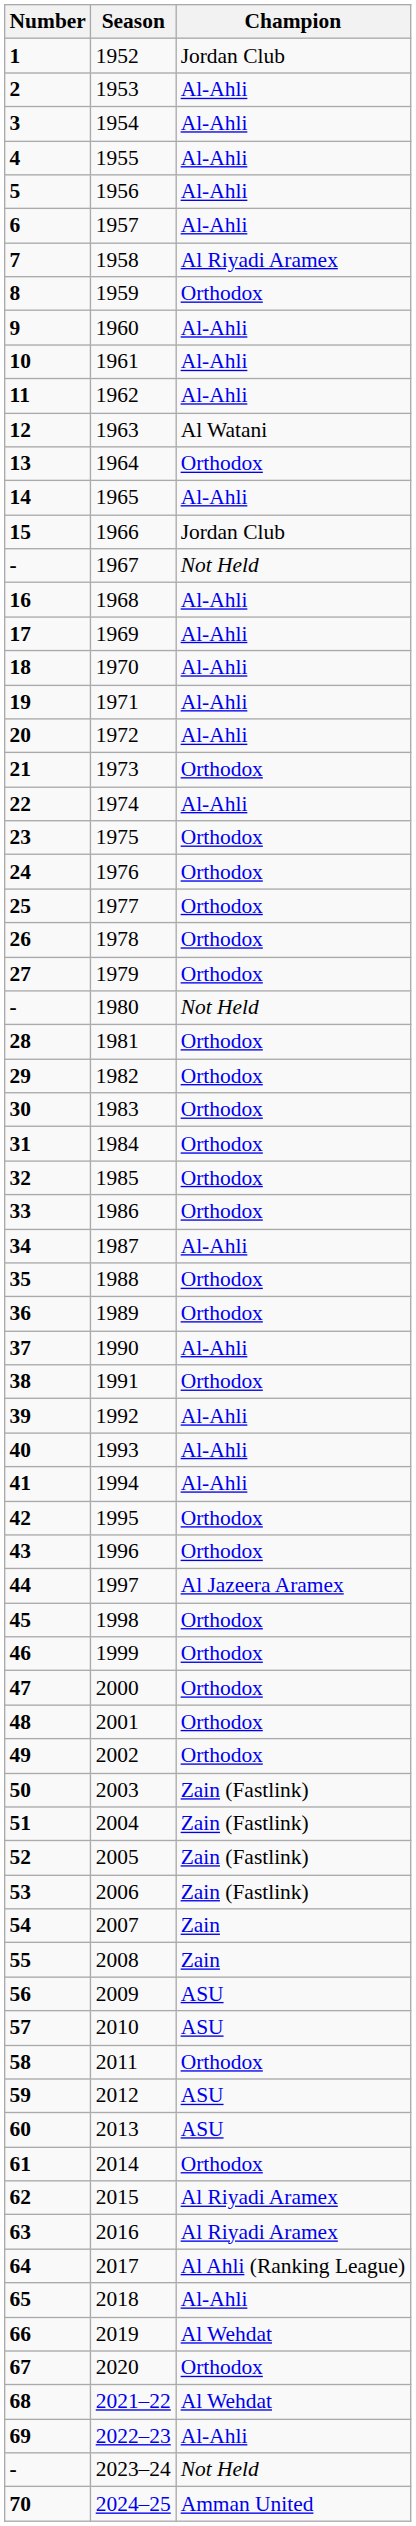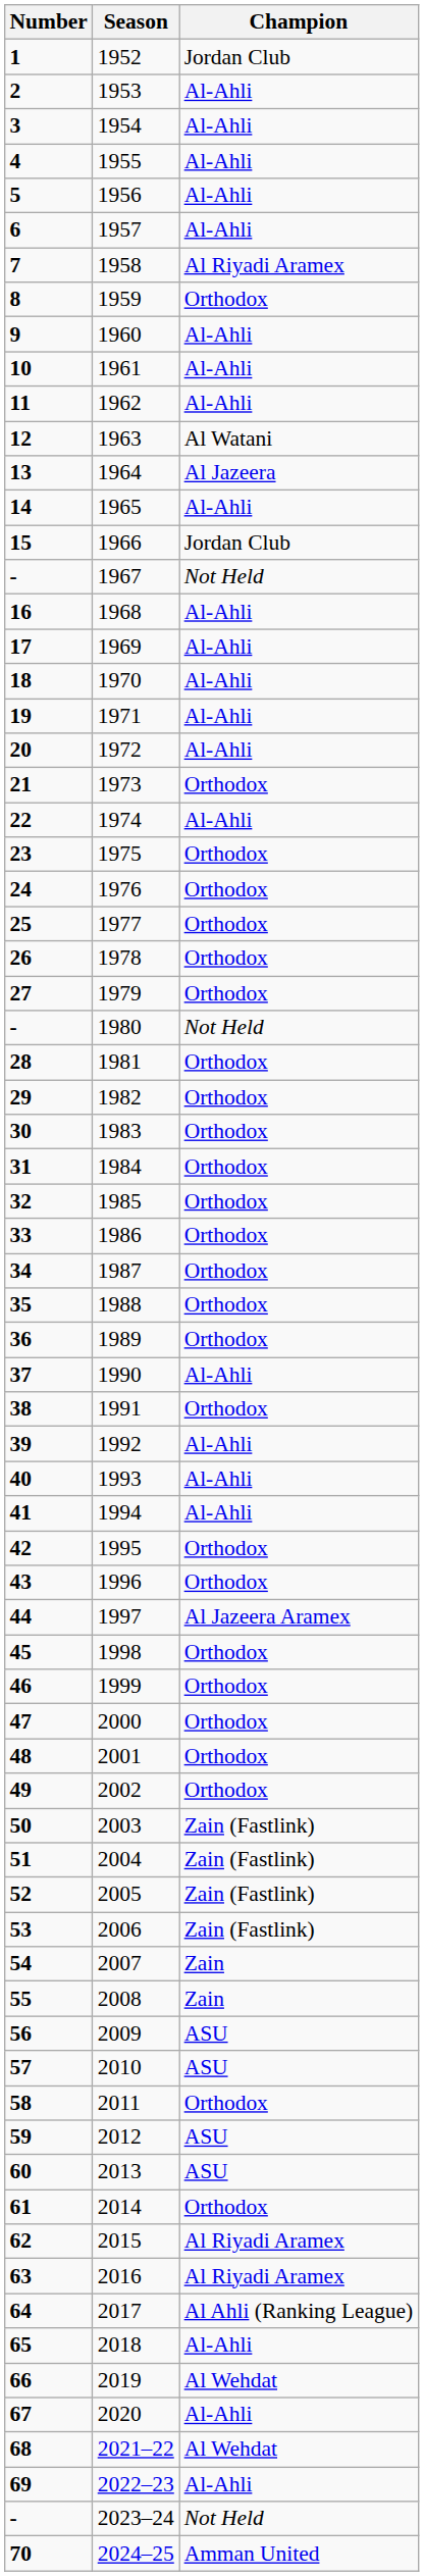 <table class="wikitable">
 <tr>
 <th><strong>Number</strong></th>
 <th><strong>Season</strong></th>
 <th><strong>Champion</strong></th>
 </tr>
 <tr>
 <td><strong>1</strong></td>
 <td>1952</td>
 <td>Jordan Club</td>
 </tr>
 <tr>
 <td><strong>2</strong></td>
 <td>1953</td>
 <td><a href='#'>Al-Ahli</a></td>
 </tr>
 <tr>
 <td><strong>3</strong></td>
 <td>1954</td>
 <td><a href='#'>Al-Ahli</a></td>
 </tr>
 <tr>
 <td><strong>4</strong></td>
 <td>1955</td>
 <td><a href='#'>Al-Ahli</a></td>
 </tr>
 <tr>
 <td><strong>5</strong></td>
 <td>1956</td>
 <td><a href='#'>Al-Ahli</a></td>
 </tr>
 <tr>
 <td><strong>6</strong></td>
 <td>1957</td>
 <td><a href='#'>Al-Ahli</a></td>
 </tr>
 <tr>
 <td><strong>7</strong></td>
 <td>1958</td>
 <td><a href='#'>Al Riyadi Aramex</a></td>
 </tr>
 <tr>
 <td><strong>8</strong></td>
 <td>1959</td>
 <td><a href='#'>Orthodox</a></td>
 </tr>
 <tr>
 <td><strong>9</strong></td>
 <td>1960</td>
 <td><a href='#'>Al-Ahli</a></td>
 </tr>
 <tr>
 <td><strong>10</strong></td>
 <td>1961</td>
 <td><a href='#'>Al-Ahli</a></td>
 </tr>
 <tr>
 <td><strong>11</strong></td>
 <td>1962</td>
 <td><a href='#'>Al-Ahli</a></td>
 </tr>
 <tr>
 <td><strong>12</strong></td>
 <td>1963</td>
 <td>Al Watani</td>
 </tr>
 <tr>
 <td><strong>13</strong></td>
 <td>1964</td>
-<td><a href='#'>Orthodox</a></td>
+<td><a href='#'>Al Jazeera</a></td>
 </tr>
 <tr>
 <td><strong>14</strong></td>
 <td>1965</td>
 <td><a href='#'>Al-Ahli</a></td>
 </tr>
 <tr>
 <td><strong>15</strong></td>
 <td>1966</td>
 <td>Jordan Club</td>
 </tr>
 <tr>
 <td><strong>-</strong></td>
 <td>1967</td>
 <td><em>Not Held</em></td>
 </tr>
 <tr>
 <td><strong>16</strong></td>
 <td>1968</td>
 <td><a href='#'>Al-Ahli</a></td>
 </tr>
 <tr>
 <td><strong>17</strong></td>
 <td>1969</td>
 <td><a href='#'>Al-Ahli</a></td>
 </tr>
 <tr>
 <td><strong>18</strong></td>
 <td>1970</td>
 <td><a href='#'>Al-Ahli</a></td>
 </tr>
 <tr>
 <td><strong>19</strong></td>
 <td>1971</td>
 <td><a href='#'>Al-Ahli</a></td>
 </tr>
 <tr>
 <td><strong>20</strong></td>
 <td>1972</td>
 <td><a href='#'>Al-Ahli</a></td>
 </tr>
 <tr>
 <td><strong>21</strong></td>
 <td>1973</td>
 <td><a href='#'>Orthodox</a></td>
 </tr>
 <tr>
 <td><strong>22</strong></td>
 <td>1974</td>
 <td><a href='#'>Al-Ahli</a></td>
 </tr>
 <tr>
 <td><strong>23</strong></td>
 <td>1975</td>
 <td><a href='#'>Orthodox</a></td>
 </tr>
 <tr>
 <td><strong>24</strong></td>
 <td>1976</td>
 <td><a href='#'>Orthodox</a></td>
 </tr>
 <tr>
 <td><strong>25</strong></td>
 <td>1977</td>
 <td><a href='#'>Orthodox</a></td>
 </tr>
 <tr>
 <td><strong>26</strong></td>
 <td>1978</td>
 <td><a href='#'>Orthodox</a></td>
 </tr>
 <tr>
 <td><strong>27</strong></td>
 <td>1979</td>
 <td><a href='#'>Orthodox</a></td>
 </tr>
 <tr>
 <td><strong>-</strong></td>
 <td>1980</td>
 <td><em>Not Held</em></td>
 </tr>
 <tr>
 <td><strong>28</strong></td>
 <td>1981</td>
 <td><a href='#'>Orthodox</a></td>
 </tr>
 <tr>
 <td><strong>29</strong></td>
 <td>1982</td>
 <td><a href='#'>Orthodox</a></td>
 </tr>
 <tr>
 <td><strong>30</strong></td>
 <td>1983</td>
 <td><a href='#'>Orthodox</a></td>
 </tr>
 <tr>
 <td><strong>31</strong></td>
 <td>1984</td>
 <td><a href='#'>Orthodox</a></td>
 </tr>
 <tr>
 <td><strong>32</strong></td>
 <td>1985</td>
 <td><a href='#'>Orthodox</a></td>
 </tr>
 <tr>
 <td><strong>33</strong></td>
 <td>1986</td>
 <td><a href='#'>Orthodox</a></td>
 </tr>
 <tr>
 <td><strong>34</strong></td>
 <td>1987</td>
-<td><a href='#'>Al-Ahli</a></td>
+<td><a href='#'>Orthodox</a></td>
 </tr>
 <tr>
 <td><strong>35</strong></td>
 <td>1988</td>
 <td><a href='#'>Orthodox</a></td>
 </tr>
 <tr>
 <td><strong>36</strong></td>
 <td>1989</td>
 <td><a href='#'>Orthodox</a></td>
 </tr>
 <tr>
 <td><strong>37</strong></td>
 <td>1990</td>
 <td><a href='#'>Al-Ahli</a></td>
 </tr>
 <tr>
 <td><strong>38</strong></td>
 <td>1991</td>
 <td><a href='#'>Orthodox</a></td>
 </tr>
 <tr>
 <td><strong>39</strong></td>
 <td>1992</td>
 <td><a href='#'>Al-Ahli</a></td>
 </tr>
 <tr>
 <td><strong>40</strong></td>
 <td>1993</td>
 <td><a href='#'>Al-Ahli</a></td>
 </tr>
 <tr>
 <td><strong>41</strong></td>
 <td>1994</td>
 <td><a href='#'>Al-Ahli</a></td>
 </tr>
 <tr>
 <td><strong>42</strong></td>
 <td>1995</td>
 <td><a href='#'>Orthodox</a></td>
 </tr>
 <tr>
 <td><strong>43</strong></td>
 <td>1996</td>
 <td><a href='#'>Orthodox</a></td>
 </tr>
 <tr>
 <td><strong>44</strong></td>
 <td>1997</td>
 <td><a href='#'>Al Jazeera Aramex</a></td>
 </tr>
 <tr>
 <td><strong>45</strong></td>
 <td>1998</td>
 <td><a href='#'>Orthodox</a></td>
 </tr>
 <tr>
 <td><strong>46</strong></td>
 <td>1999</td>
 <td><a href='#'>Orthodox</a></td>
 </tr>
 <tr>
 <td><strong>47</strong></td>
 <td>2000</td>
 <td><a href='#'>Orthodox</a></td>
 </tr>
 <tr>
 <td><strong>48</strong></td>
 <td>2001</td>
 <td><a href='#'>Orthodox</a></td>
 </tr>
 <tr>
 <td><strong>49</strong></td>
 <td>2002</td>
 <td><a href='#'>Orthodox</a></td>
 </tr>
 <tr>
 <td><strong>50</strong></td>
 <td>2003</td>
 <td><a href='#'>Zain</a> (Fastlink)</td>
 </tr>
 <tr>
 <td><strong>51</strong></td>
 <td>2004</td>
 <td><a href='#'>Zain</a> (Fastlink)</td>
 </tr>
 <tr>
 <td><strong>52</strong></td>
 <td>2005</td>
 <td><a href='#'>Zain</a> (Fastlink)</td>
 </tr>
 <tr>
 <td><strong>53</strong></td>
 <td>2006</td>
 <td><a href='#'>Zain</a> (Fastlink)</td>
 </tr>
 <tr>
 <td><strong>54</strong></td>
 <td>2007</td>
 <td><a href='#'>Zain</a></td>
 </tr>
 <tr>
 <td><strong>55</strong></td>
 <td>2008</td>
 <td><a href='#'>Zain</a></td>
 </tr>
 <tr>
 <td><strong>56</strong></td>
 <td>2009</td>
 <td><a href='#'>ASU</a></td>
 </tr>
 <tr>
 <td><strong>57</strong></td>
 <td>2010</td>
 <td><a href='#'>ASU</a></td>
 </tr>
 <tr>
 <td><strong>58</strong></td>
 <td>2011</td>
 <td><a href='#'>Orthodox</a></td>
 </tr>
 <tr>
 <td><strong>59</strong></td>
 <td>2012</td>
 <td><a href='#'>ASU</a></td>
 </tr>
 <tr>
 <td><strong>60</strong></td>
 <td>2013</td>
 <td><a href='#'>ASU</a></td>
 </tr>
 <tr>
 <td><strong>61</strong></td>
 <td>2014</td>
 <td><a href='#'>Orthodox</a></td>
 </tr>
 <tr>
 <td><strong>62</strong></td>
 <td>2015</td>
 <td><a href='#'>Al Riyadi Aramex</a></td>
 </tr>
 <tr>
 <td><strong>63</strong></td>
 <td>2016</td>
 <td><a href='#'>Al Riyadi Aramex</a></td>
 </tr>
 <tr>
 <td><strong>64</strong></td>
 <td>2017</td>
 <td><a href='#'>Al Ahli</a> (Ranking League)</td>
 </tr>
 <tr>
 <td><strong>65</strong></td>
 <td>2018</td>
 <td><a href='#'>Al-Ahli</a></td>
 </tr>
 <tr>
 <td><strong>66</strong></td>
 <td>2019</td>
 <td><a href='#'>Al Wehdat</a></td>
 </tr>
 <tr>
 <td><strong>67</strong></td>
 <td>2020</td>
-<td><a href='#'>Orthodox</a></td>
+<td><a href='#'>Al-Ahli</a></td>
 </tr>
 <tr>
 <td><strong>68</strong></td>
 <td><a href='#'>2021–22</a></td>
 <td><a href='#'>Al Wehdat</a></td>
 </tr>
 <tr>
 <td><strong>69</strong></td>
 <td><a href='#'>2022–23</a></td>
 <td><a href='#'>Al-Ahli</a></td>
 </tr>
 <tr>
 <td><strong>-</strong></td>
 <td>2023–24</td>
 <td><em>Not Held</em></td>
 </tr>
 <tr>
 <td><strong>70</strong></td>
 <td><a href='#'>2024–25</a></td>
 <td><a href='#'>Amman United</a></td>
 </tr>
 </table>
